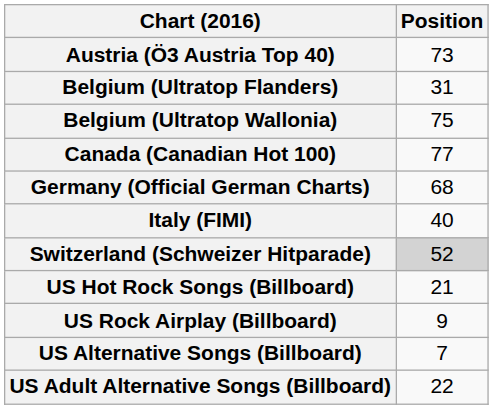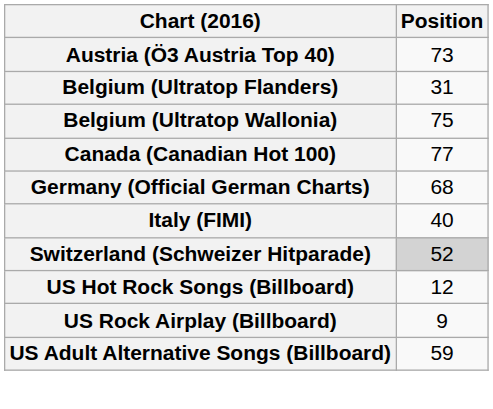 <table class="wikitable sortable plainrowheaders" style="text-align:center">
 <tr>
 <th scope="col">Chart (2016)</th>
 <th scope="col">Position</th>
 </tr>
 <tr>
 <th scope="row">Austria (Ö3 Austria Top 40)</th>
 <td>73</td>
 </tr>
 <tr>
 <th scope="row">Belgium (Ultratop Flanders)</th>
 <td>31</td>
 </tr>
 <tr>
 <th scope="row">Belgium (Ultratop Wallonia)</th>
 <td>75</td>
 </tr>
 <tr>
 <th scope="row">Canada (Canadian Hot 100)</th>
 <td>77</td>
 </tr>
 <tr>
 <th scope="row">Germany (Official German Charts)</th>
 <td>68</td>
 </tr>
 <tr>
 <th scope="row">Italy (FIMI)</th>
 <td>40</td>
 </tr>
 <tr>
 <th scope="row">Switzerland (Schweizer Hitparade)</th>
 <td style="background: lightgrey;">52</td>
 </tr>
 <tr>
 <th scope="row">US Hot Rock Songs (Billboard)</th>
-<td>21</td>
+<td>12</td>
 </tr>
 <tr>
 <th scope="row">US Rock Airplay (Billboard)</th>
 <td>9</td>
 </tr>
 <tr>
-<th scope="row">US Alternative Songs (Billboard)</th>
-<td>7</td>
-</tr>
-<tr>
 <th scope="row">US Adult Alternative Songs (Billboard)</th>
-<td>22</td>
+<td>59</td>
 </tr>
 </table>
